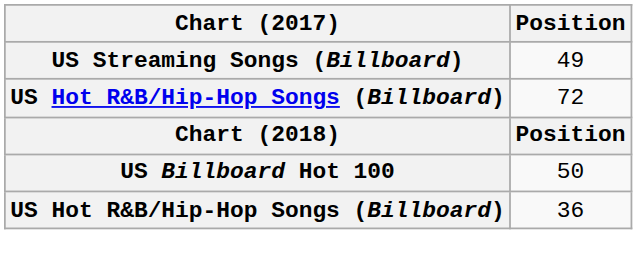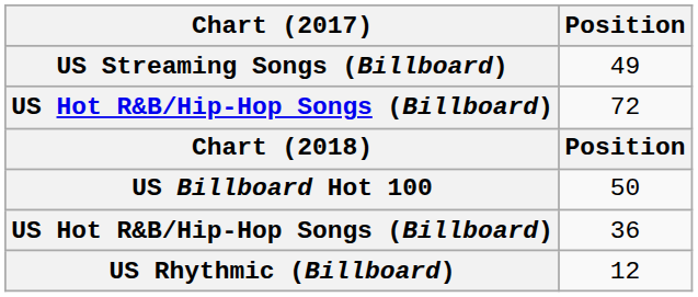 <table class="wikitable sortable plainrowheaders" style="text-align:center">
 <tr>
 <th scope="col">Chart (2017)</th>
 <th scope="col">Position</th>
 </tr>
 <tr>
 <th scope="row">US Streaming Songs (<em>Billboard</em>)</th>
 <td>49</td>
 </tr>
 <tr>
 <th scope="row">US <a href='#'>Hot R&B/Hip-Hop Songs</a> (<em>Billboard</em>)</th>
 <td>72</td>
 </tr>
 <tr>
 <th scope="col">Chart (2018)</th>
 <th scope="col">Position</th>
 </tr>
 <tr>
 <th scope="row">US <em>Billboard</em> Hot 100</th>
 <td>50</td>
 </tr>
 <tr>
 <th scope="row">US Hot R&B/Hip-Hop Songs (<em>Billboard</em>)</th>
 <td>36</td>
 </tr>
+<tr>
+<th scope="row">US Rhythmic (<em>Billboard</em>)</th>
+<td>12</td>
+</tr>
 </table>
